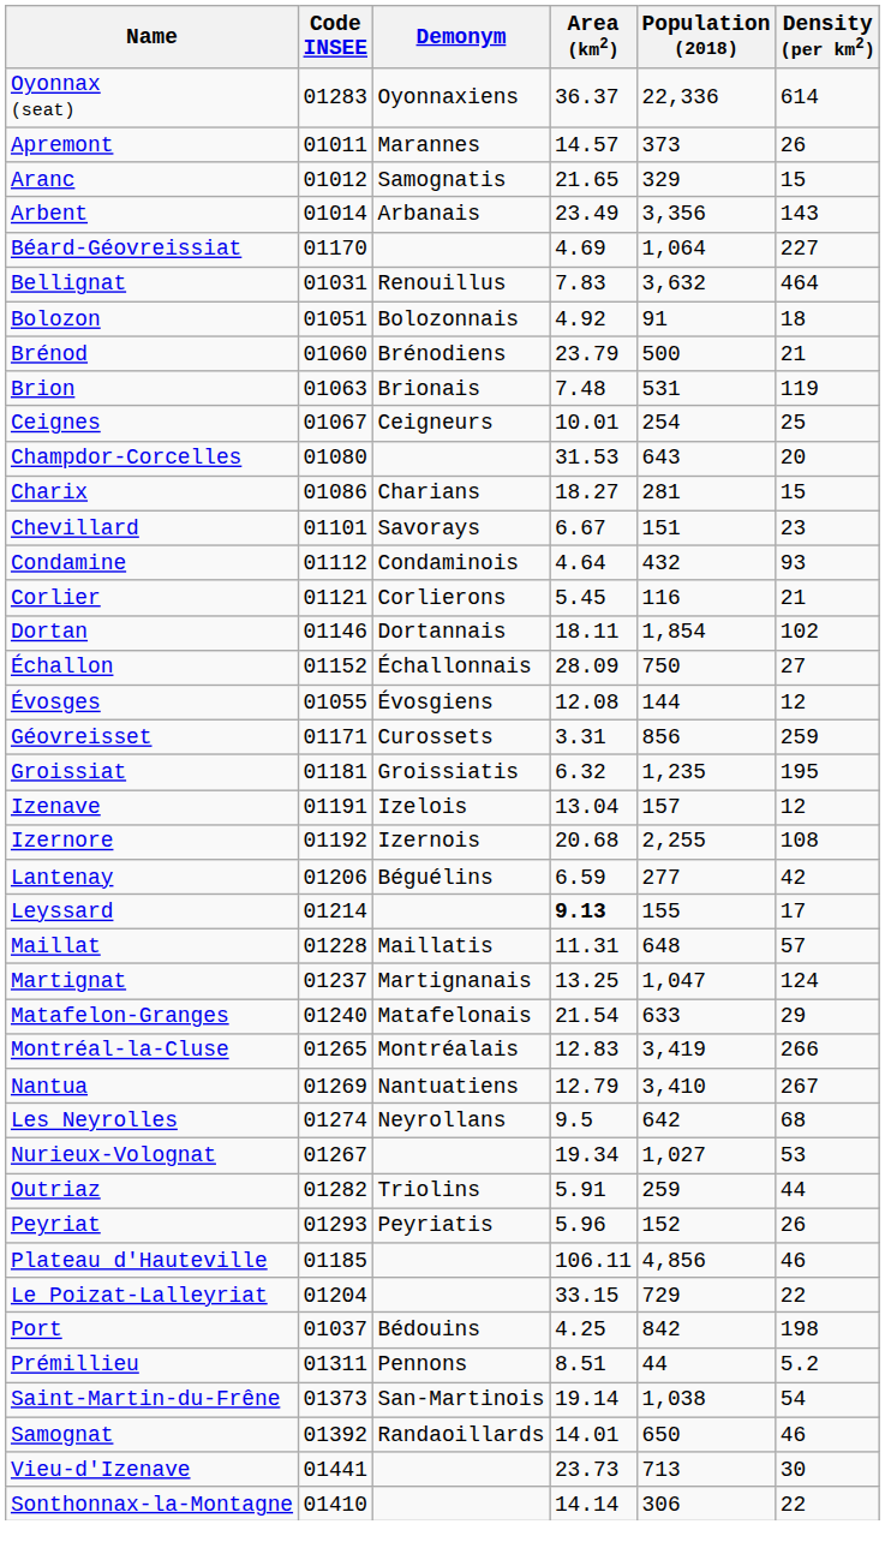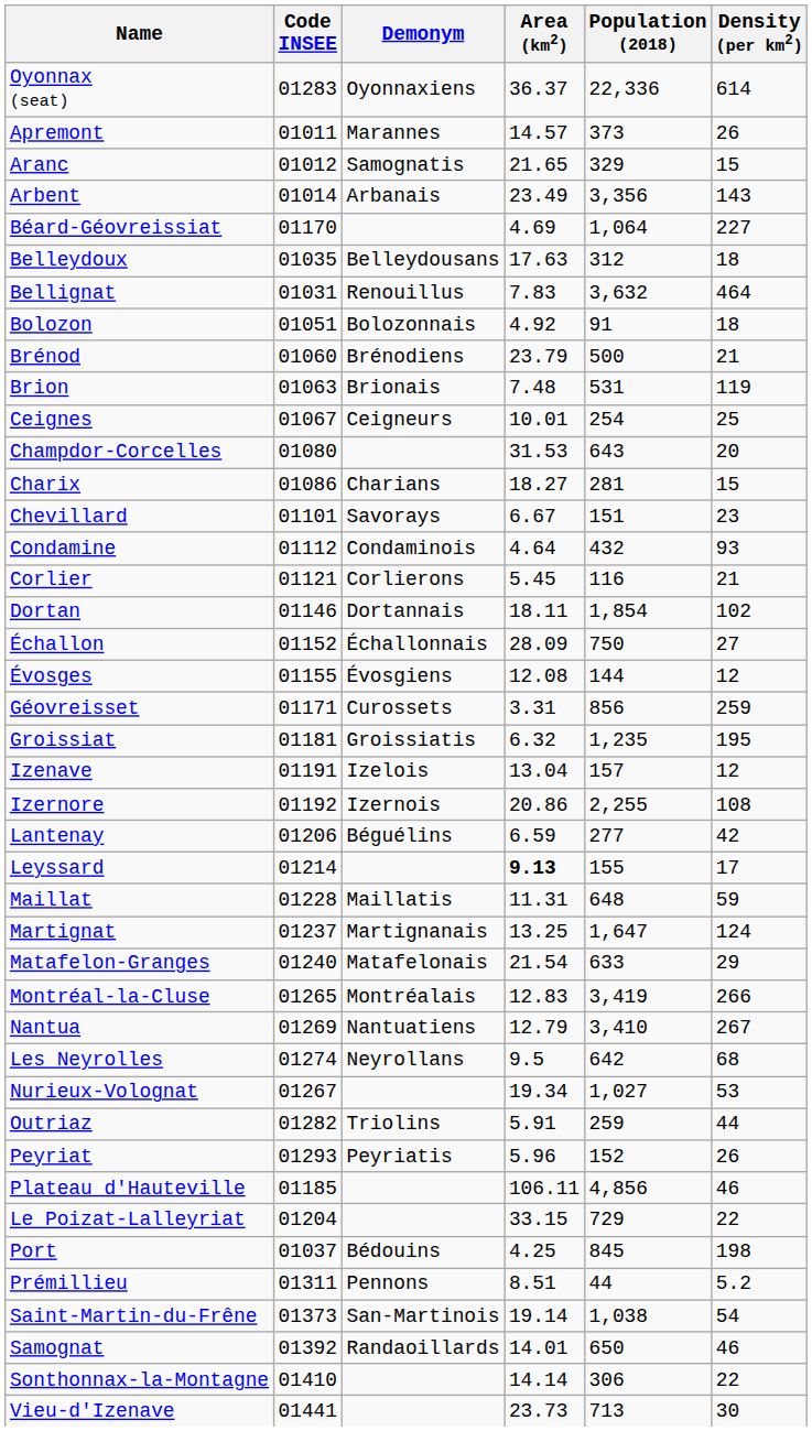 <table class="wikitable">
 <tr>
 <th>Name</th>
 <th>Code<br><a href='#'>INSEE</a></th>
 <th><a href='#'>Demonym</a></th>
 <th>Area<br><small>(km<sup>2</sup>)</small></th>
 <th>Population<br><small>(2018)</small></th>
 <th>Density<br><small>(per km<sup>2</sup>)</small></th>
 </tr>
 <tr>
 <td><a href='#'>Oyonnax</a><br><small>(seat)</small></td>
 <td>01283</td>
 <td>Oyonnaxiens</td>
 <td>36.37</td>
 <td>22,336</td>
 <td>614</td>
 </tr>
 <tr>
 <td><a href='#'>Apremont</a></td>
 <td>01011</td>
 <td>Marannes</td>
 <td>14.57</td>
 <td>373  </td>
 <td>26</td>
 </tr>
 <tr>
 <td><a href='#'>Aranc</a></td>
 <td>01012</td>
 <td>Samognatis</td>
 <td>21.65</td>
 <td>329  </td>
 <td>15</td>
 </tr>
 <tr>
 <td><a href='#'>Arbent</a></td>
 <td>01014</td>
 <td>Arbanais</td>
 <td>23.49</td>
 <td>3,356  </td>
 <td>143</td>
 </tr>
 <tr>
 <td><a href='#'>Béard-Géovreissiat</a></td>
 <td>01170</td>
 <td></td>
 <td>4.69</td>
 <td>1,064  </td>
 <td>227</td>
+</tr>
+<tr>
+<td><a href='#'>Belleydoux</a></td>
+<td>01035</td>
+<td>Belleydousans</td>
+<td>17.63</td>
+<td>312  </td>
+<td>18</td>
 </tr>
 <tr>
 <td><a href='#'>Bellignat</a></td>
 <td>01031</td>
 <td>Renouillus</td>
 <td>7.83</td>
 <td>3,632  </td>
 <td>464</td>
 </tr>
 <tr>
 <td><a href='#'>Bolozon</a></td>
 <td>01051</td>
 <td>Bolozonnais</td>
 <td>4.92</td>
 <td>91  </td>
 <td>18</td>
 </tr>
 <tr>
 <td><a href='#'>Brénod</a></td>
 <td>01060</td>
 <td>Brénodiens</td>
 <td>23.79</td>
 <td>500  </td>
 <td>21</td>
 </tr>
 <tr>
 <td><a href='#'>Brion</a></td>
 <td>01063</td>
 <td>Brionais</td>
 <td>7.48</td>
 <td>531  </td>
 <td>119</td>
 </tr>
 <tr>
 <td><a href='#'>Ceignes</a></td>
 <td>01067</td>
 <td>Ceigneurs</td>
 <td>10.01</td>
 <td>254  </td>
 <td>25</td>
 </tr>
 <tr>
 <td><a href='#'>Champdor-Corcelles</a></td>
 <td>01080</td>
 <td></td>
 <td>31.53</td>
 <td>643  </td>
 <td>20</td>
 </tr>
 <tr>
 <td><a href='#'>Charix</a></td>
 <td>01086</td>
 <td>Charians</td>
 <td>18.27</td>
 <td>281  </td>
 <td>15</td>
 </tr>
 <tr>
 <td><a href='#'>Chevillard</a></td>
 <td>01101</td>
 <td>Savorays</td>
 <td>6.67</td>
 <td>151  </td>
 <td>23</td>
 </tr>
 <tr>
 <td><a href='#'>Condamine</a></td>
 <td>01112</td>
 <td>Condaminois</td>
 <td>4.64</td>
 <td>432  </td>
 <td>93</td>
 </tr>
 <tr>
 <td><a href='#'>Corlier</a></td>
 <td>01121</td>
 <td>Corlierons</td>
 <td>5.45</td>
 <td>116  </td>
 <td>21</td>
 </tr>
 <tr>
 <td><a href='#'>Dortan</a></td>
 <td>01146</td>
 <td>Dortannais</td>
 <td>18.11</td>
 <td>1,854  </td>
 <td>102</td>
 </tr>
 <tr>
 <td><a href='#'>Échallon</a></td>
 <td>01152</td>
 <td>Échallonnais</td>
 <td>28.09</td>
 <td>750  </td>
 <td>27</td>
 </tr>
 <tr>
 <td><a href='#'>Évosges</a></td>
-<td>01055</td>
+<td>01155</td>
 <td>Évosgiens</td>
 <td>12.08</td>
 <td>144  </td>
 <td>12</td>
 </tr>
 <tr>
 <td><a href='#'>Géovreisset</a></td>
 <td>01171</td>
 <td>Curossets</td>
 <td>3.31</td>
 <td>856  </td>
 <td>259</td>
 </tr>
 <tr>
 <td><a href='#'>Groissiat</a></td>
 <td>01181</td>
 <td>Groissiatis</td>
 <td>6.32</td>
 <td>1,235  </td>
 <td>195</td>
 </tr>
 <tr>
 <td><a href='#'>Izenave</a></td>
 <td>01191</td>
 <td>Izelois</td>
 <td>13.04</td>
 <td>157  </td>
 <td>12</td>
 </tr>
 <tr>
 <td><a href='#'>Izernore</a></td>
 <td>01192</td>
 <td>Izernois</td>
-<td>20.68</td>
+<td>20.86</td>
 <td>2,255  </td>
 <td>108</td>
 </tr>
 <tr>
 <td><a href='#'>Lantenay</a></td>
 <td>01206</td>
 <td>Béguélins</td>
 <td>6.59</td>
 <td>277  </td>
 <td>42</td>
 </tr>
 <tr>
 <td><a href='#'>Leyssard</a></td>
 <td>01214</td>
 <td></td>
 <td><strong>9.13</strong></td>
 <td>155  </td>
 <td>17</td>
 </tr>
 <tr>
 <td><a href='#'>Maillat</a></td>
 <td>01228</td>
 <td>Maillatis</td>
 <td>11.31</td>
 <td>648  </td>
-<td>57</td>
+<td>59</td>
 </tr>
 <tr>
 <td><a href='#'>Martignat</a></td>
 <td>01237</td>
 <td>Martignanais</td>
 <td>13.25</td>
-<td>1,047  </td>
+<td>1,647  </td>
 <td>124</td>
 </tr>
 <tr>
 <td><a href='#'>Matafelon-Granges</a></td>
 <td>01240</td>
 <td>Matafelonais</td>
 <td>21.54</td>
 <td>633  </td>
 <td>29</td>
 </tr>
 <tr>
 <td><a href='#'>Montréal-la-Cluse</a></td>
 <td>01265</td>
 <td>Montréalais</td>
 <td>12.83</td>
 <td>3,419  </td>
 <td>266</td>
 </tr>
 <tr>
 <td><a href='#'>Nantua</a></td>
 <td>01269</td>
 <td>Nantuatiens</td>
 <td>12.79</td>
 <td>3,410  </td>
 <td>267</td>
 </tr>
 <tr>
 <td><a href='#'>Les Neyrolles</a></td>
 <td>01274</td>
 <td>Neyrollans</td>
 <td>9.5</td>
 <td>642  </td>
 <td>68</td>
 </tr>
 <tr>
 <td><a href='#'>Nurieux-Volognat</a></td>
 <td>01267</td>
 <td></td>
 <td>19.34</td>
 <td>1,027  </td>
 <td>53</td>
 </tr>
 <tr>
 <td><a href='#'>Outriaz</a></td>
 <td>01282</td>
 <td>Triolins</td>
 <td>5.91</td>
 <td>259  </td>
 <td>44</td>
 </tr>
 <tr>
 <td><a href='#'>Peyriat</a></td>
 <td>01293</td>
 <td>Peyriatis</td>
 <td>5.96</td>
 <td>152  </td>
 <td>26</td>
 </tr>
 <tr>
 <td><a href='#'>Plateau d'Hauteville</a></td>
 <td>01185</td>
 <td></td>
 <td>106.11</td>
 <td>4,856  </td>
 <td>46</td>
 </tr>
 <tr>
 <td><a href='#'>Le Poizat-Lalleyriat</a></td>
 <td>01204</td>
 <td></td>
 <td>33.15</td>
 <td>729  </td>
 <td>22</td>
 </tr>
 <tr>
 <td><a href='#'>Port</a></td>
 <td>01037</td>
 <td>Bédouins</td>
 <td>4.25</td>
-<td>842  </td>
+<td>845  </td>
 <td>198</td>
 </tr>
 <tr>
 <td><a href='#'>Prémillieu</a></td>
 <td>01311</td>
 <td>Pennons</td>
 <td>8.51</td>
 <td>44  </td>
 <td>5.2</td>
 </tr>
 <tr>
 <td><a href='#'>Saint-Martin-du-Frêne</a></td>
 <td>01373</td>
 <td>San-Martinois</td>
 <td>19.14</td>
 <td>1,038  </td>
 <td>54</td>
 </tr>
 <tr>
 <td><a href='#'>Samognat</a></td>
 <td>01392</td>
 <td>Randaoillards</td>
 <td>14.01</td>
 <td>650  </td>
 <td>46</td>
 </tr>
 <tr>
+<td><a href='#'>Sonthonnax-la-Montagne</a></td>
+<td>01410</td>
+<td></td>
+<td>14.14</td>
+<td>306  </td>
+<td>22</td>
+</tr>
+<tr>
 <td><a href='#'>Vieu-d'Izenave</a></td>
 <td>01441</td>
 <td></td>
 <td>23.73</td>
 <td>713  </td>
 <td>30</td>
 </tr>
-<tr>
-<td><a href='#'>Sonthonnax-la-Montagne</a></td>
-<td>01410</td>
-<td></td>
-<td>14.14</td>
-<td>306  </td>
-<td>22</td>
-</tr>
 </table>
